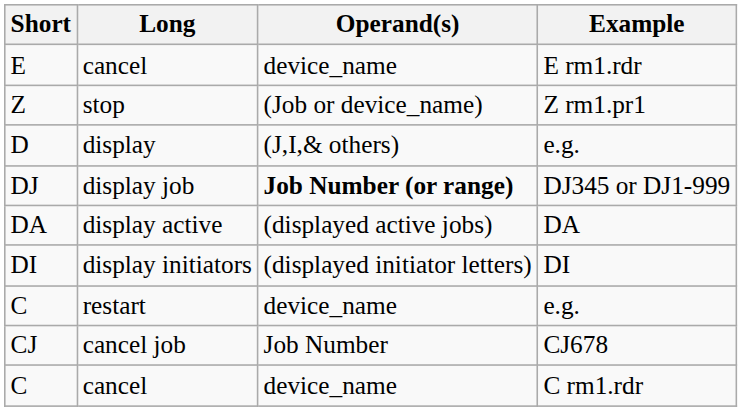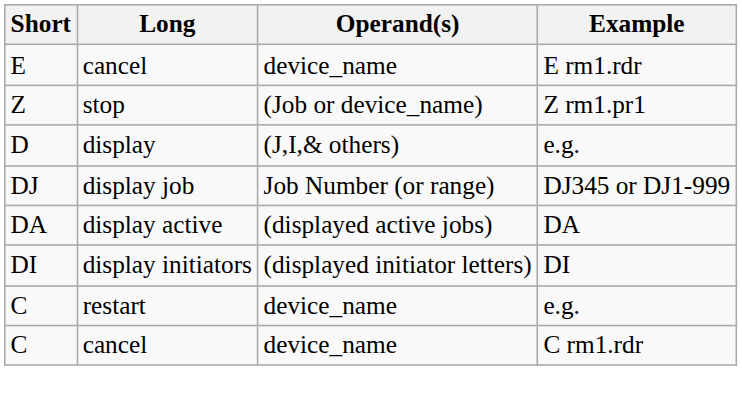 <table class="wikitable sortable" border="1">
 <tr>
 <th data-sort-type="text">Short</th>
 <th data-sort-type="text">Long</th>
 <th Class="unsortable">Operand(s)</th>
 <th Class="unsortable">Example</th>
 </tr>
 <tr>
 <td data-sort-value="E">E</td>
 <td data-sort-value="cancel">cancel</td>
 <td>device_name</td>
 <td>E rm1.rdr</td>
 </tr>
 <tr>
 <td data-sort-value="Z">Z</td>
 <td data-sort-value="stop">stop</td>
 <td>(Job or device_name)</td>
 <td>Z rm1.pr1</td>
 </tr>
 <tr>
 <td data-sort-value="D">D</td>
 <td data-sort-value="display">display</td>
 <td>(J,I,& others)</td>
 <td>e.g.</td>
 </tr>
 <tr>
 <td data-sort-value="DJ">DJ</td>
 <td data-sort-value="display job">display job</td>
-<td><strong>Job Number (or range)</strong></td>
+<td>Job Number (or range)</td>
 <td>DJ345  or  DJ1-999</td>
 </tr>
 <tr>
 <td data-sort-value="DA">DA</td>
 <td data-sort-value="display active">display active</td>
 <td>(displayed active jobs)</td>
 <td>DA</td>
 </tr>
 <tr>
 <td data-sort-value="DI">DI</td>
 <td data-sort-value="display initiators">display initiators</td>
 <td>(displayed initiator letters)</td>
 <td>DI</td>
 </tr>
 <tr>
 <td data-sort-value="C">C</td>
 <td data-sort-value="restart">restart</td>
 <td>device_name</td>
 <td>e.g.</td>
 </tr>
 <tr>
-<td data-sort-value="c J">CJ</td>
-<td data-sort-value="cancel job">cancel job</td>
-<td>Job Number</td>
-<td>CJ678</td>
-</tr>
-<tr>
 <td data-sort-value="c">C</td>
 <td data-sort-value="cancel">cancel</td>
 <td>device_name</td>
 <td>C rm1.rdr</td>
 </tr>
 </table>
